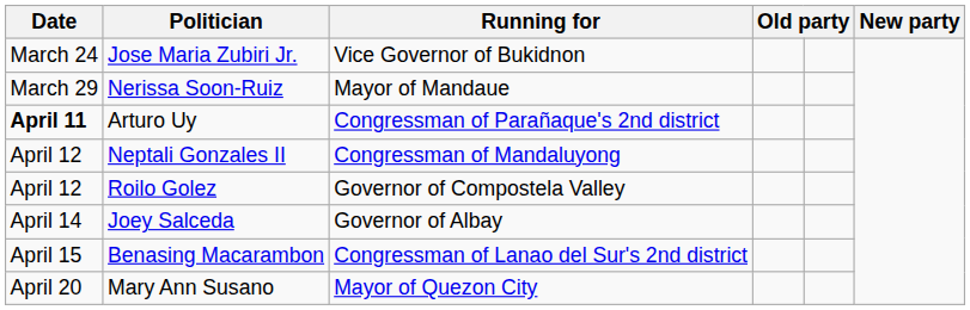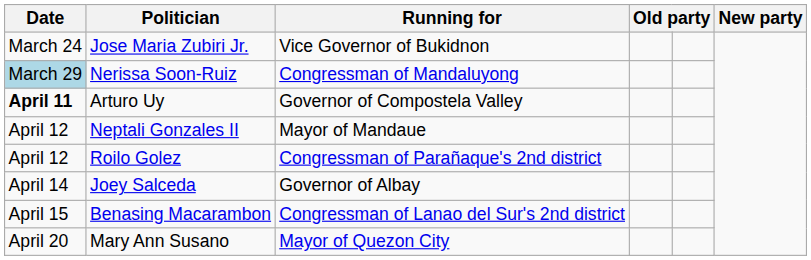 <table class=wikitable>
 <tr>
 <th>Date</th>
 <th>Politician</th>
 <th>Running for</th>
 <th colspan=2>Old party</th>
 <th colspan=2>New party</th>
 </tr>
 <tr>
 <td>March 24</td>
 <td><a href='#'>Jose Maria Zubiri Jr.</a></td>
 <td>Vice Governor of Bukidnon</td>
 <td></td>
 <td></td>
 </tr>
 <tr>
-<td>March 29</td>
+<td style="background: lightblue;">March 29</td>
 <td><a href='#'>Nerissa Soon-Ruiz</a></td>
-<td>Mayor of Mandaue</td>
+<td><a href='#'>Congressman of Mandaluyong</a></td>
 <td></td>
 <td></td>
 </tr>
 <tr>
 <td><strong>April 11</strong></td>
 <td>Arturo Uy</td>
-<td><a href='#'>Congressman of Parañaque's 2nd district</a></td>
+<td>Governor of Compostela Valley</td>
 <td></td>
 <td></td>
 </tr>
 <tr>
 <td>April 12</td>
 <td><a href='#'>Neptali Gonzales II</a></td>
-<td><a href='#'>Congressman of Mandaluyong</a></td>
+<td>Mayor of Mandaue</td>
 <td></td>
 <td></td>
 </tr>
 <tr>
 <td>April 12</td>
 <td><a href='#'>Roilo Golez</a></td>
-<td>Governor of Compostela Valley</td>
+<td><a href='#'>Congressman of Parañaque's 2nd district</a></td>
 <td></td>
 <td></td>
 </tr>
 <tr>
 <td>April 14</td>
 <td><a href='#'>Joey Salceda</a></td>
 <td>Governor of Albay</td>
 <td></td>
 <td></td>
 </tr>
 <tr>
 <td>April 15</td>
 <td><a href='#'>Benasing Macarambon</a></td>
 <td><a href='#'>Congressman of Lanao del Sur's 2nd district</a></td>
 <td></td>
 <td></td>
 </tr>
 <tr>
 <td>April 20</td>
 <td>Mary Ann Susano</td>
 <td><a href='#'>Mayor of Quezon City</a></td>
 <td></td>
 <td></td>
 </tr>
 </table>
